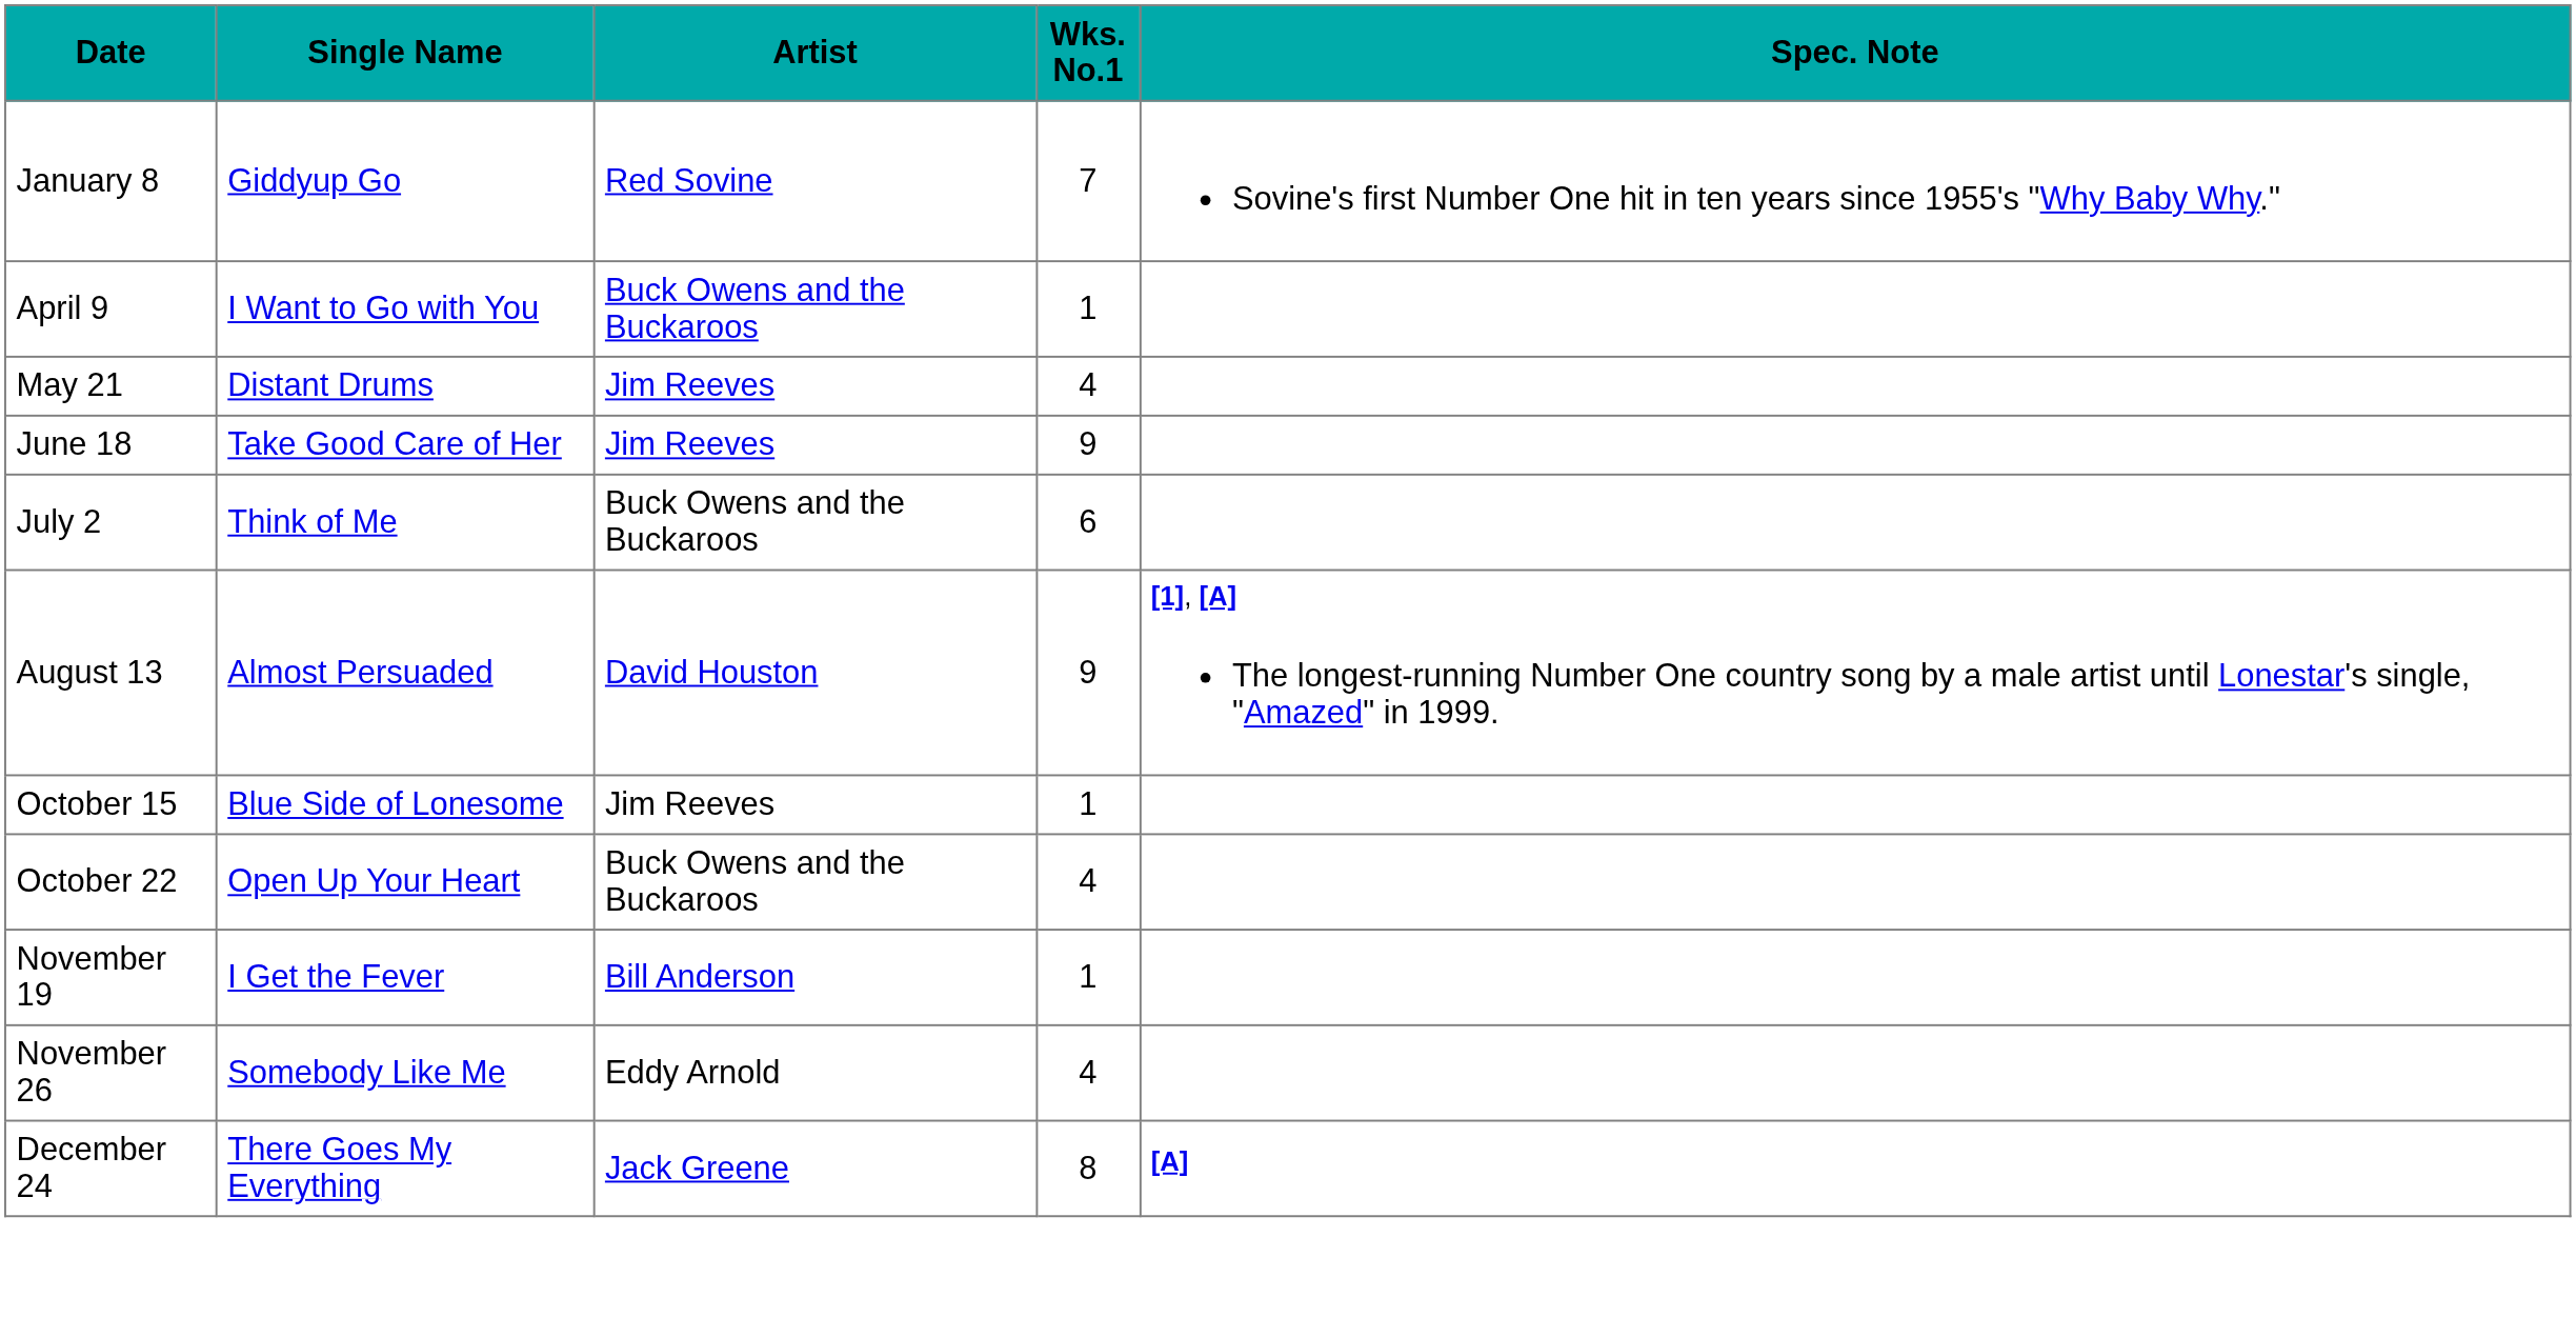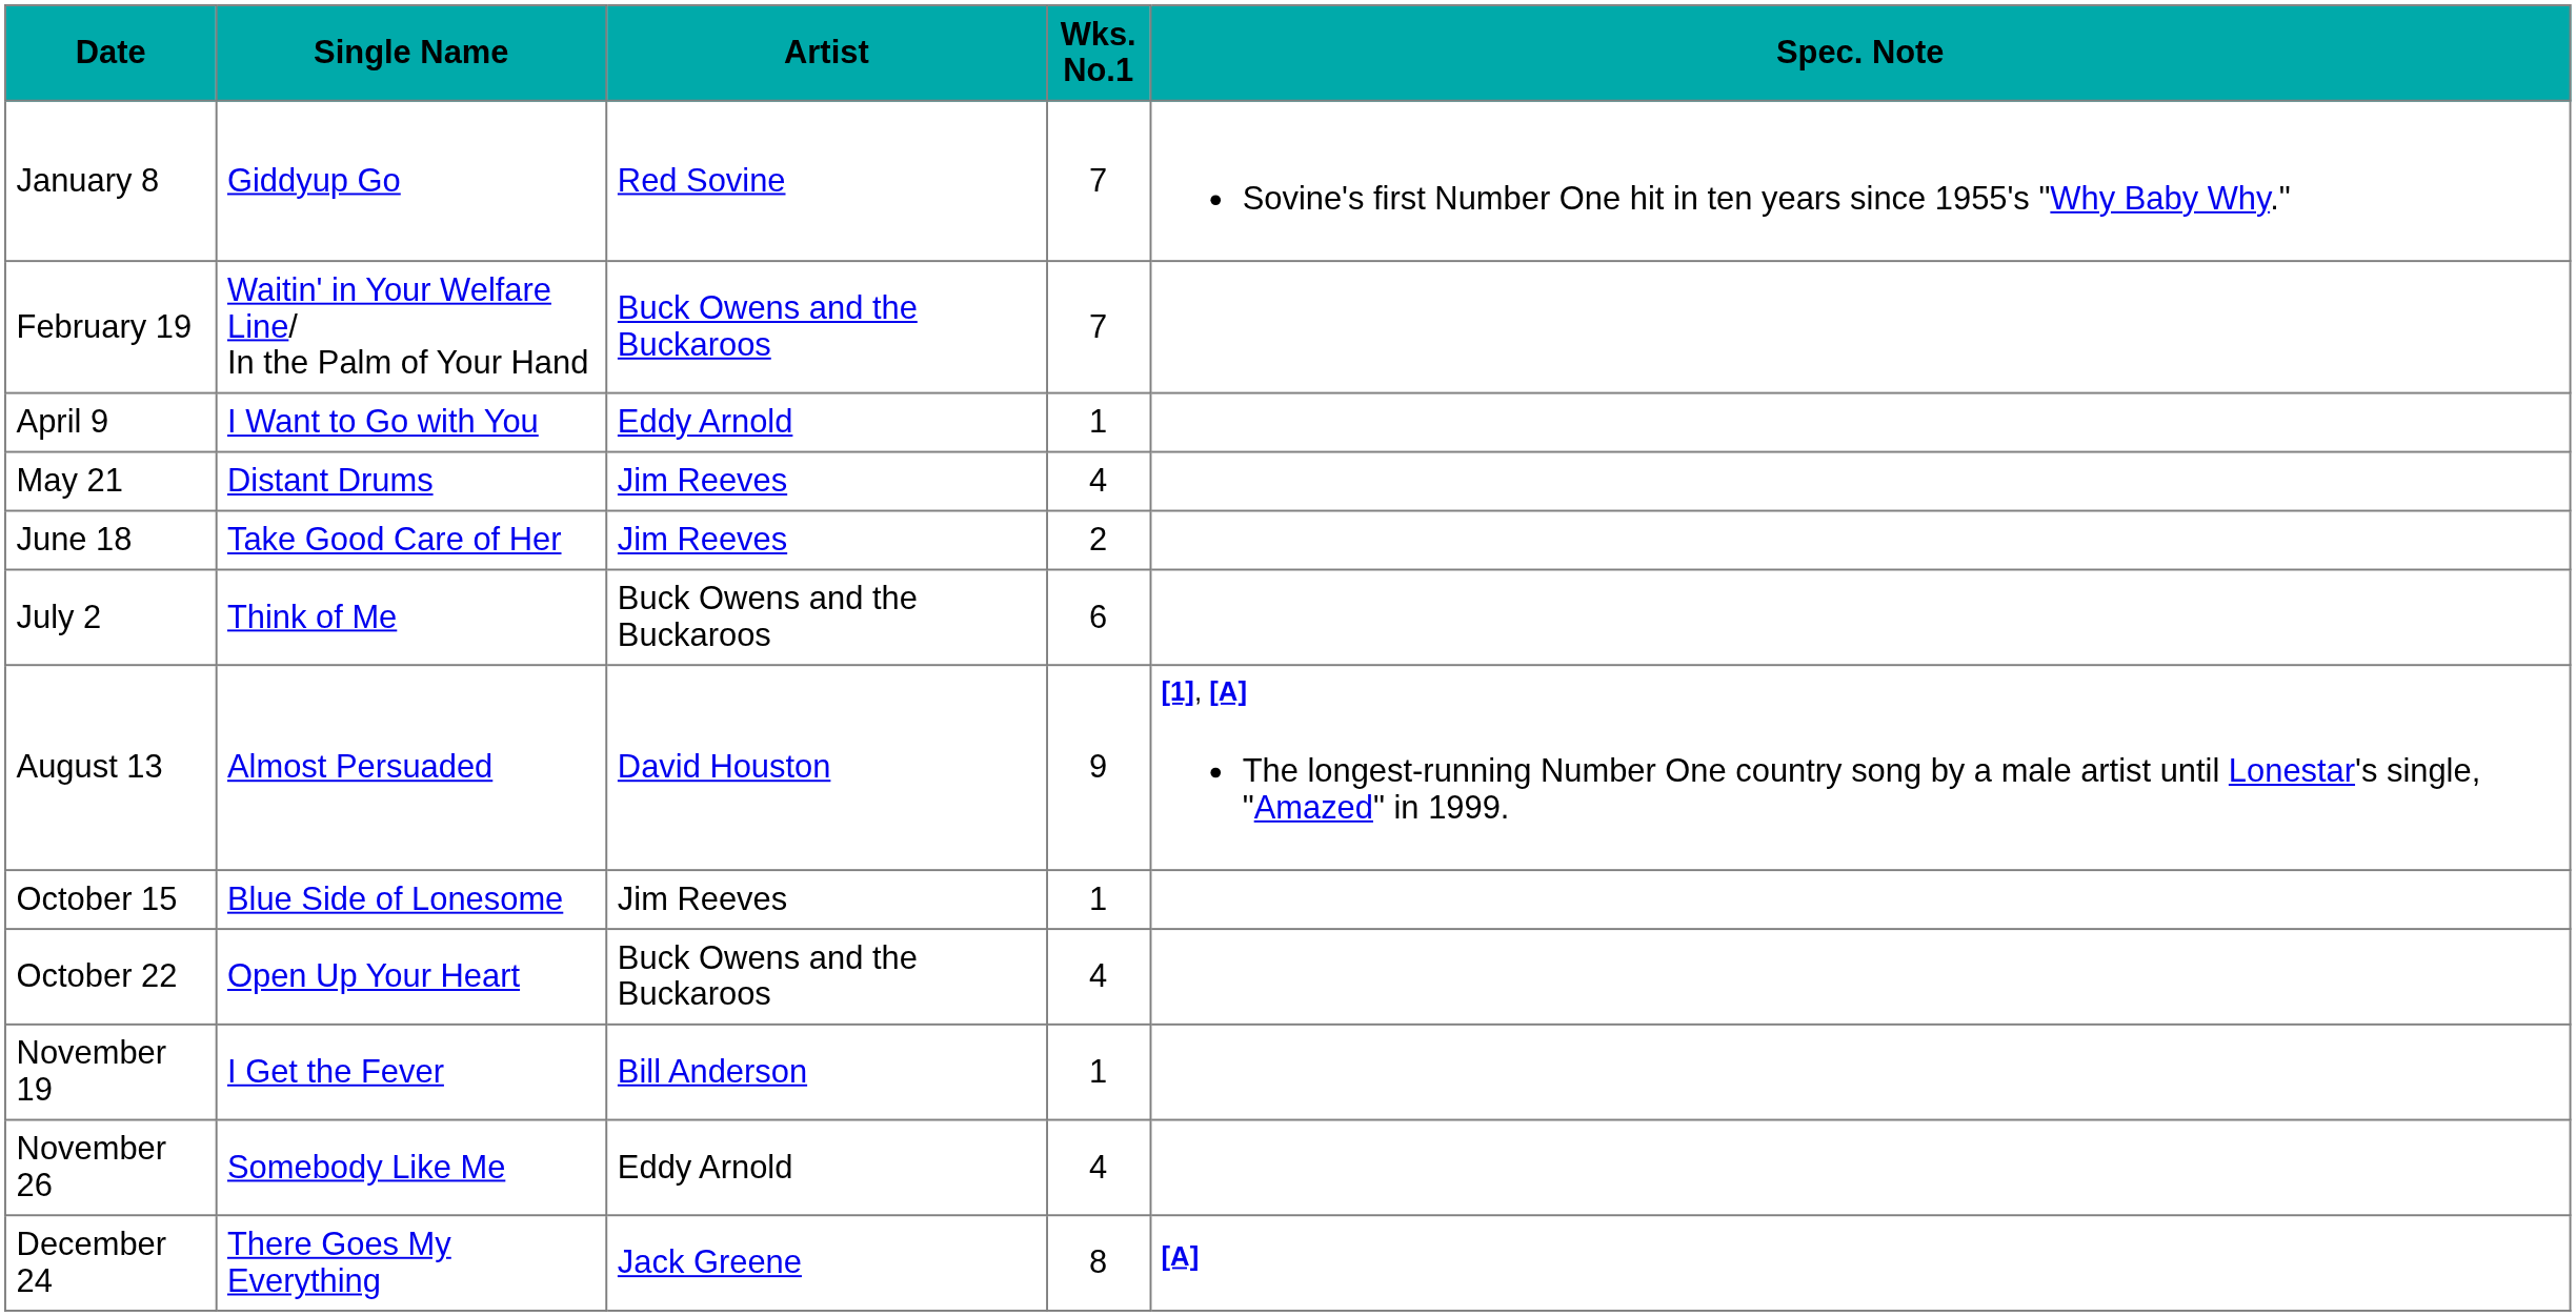 <table border="1" cellpadding="5" cellspacing="1" style="border-collapse: collapse">
 <tr style="background:#00AAAA">
 <th>Date</th>
 <th>Single Name</th>
 <th>Artist</th>
 <th width="40">Wks. No.1</th>
 <th>Spec. Note</th>
 </tr>
 <tr>
 <td>January 8</td>
 <td><a href='#'>Giddyup Go</a></td>
 <td><a href='#'>Red Sovine</a></td>
 <td align="center">7</td>
 <td><br><ul><li>Sovine's first Number One hit in ten years since 1955's "<a href='#'>Why Baby Why</a>."</li></ul></td>
 </tr>
 <tr>
+<td>February 19</td>
+<td><a href='#'>Waitin' in Your Welfare Line</a>/<br>In the Palm of Your Hand</td>
+<td><a href='#'>Buck Owens and the Buckaroos</a></td>
+<td align="center">7</td>
+<td></td>
+</tr>
+<tr>
 <td>April 9</td>
 <td><a href='#'>I Want to Go with You</a></td>
-<td><a href='#'>Buck Owens and the Buckaroos</a></td>
+<td><a href='#'>Eddy Arnold</a></td>
 <td align="center">1</td>
 <td></td>
 </tr>
 <tr>
 <td>May 21</td>
 <td><a href='#'>Distant Drums</a></td>
 <td><a href='#'>Jim Reeves</a></td>
 <td align="center">4</td>
 <td></td>
 </tr>
 <tr>
 <td>June 18</td>
 <td><a href='#'>Take Good Care of Her</a></td>
 <td><a href='#'>Jim Reeves</a></td>
-<td align="center">9</td>
+<td align="center">2</td>
 <td></td>
 </tr>
 <tr>
 <td>July 2</td>
 <td><a href='#'>Think of Me</a></td>
 <td>Buck Owens and the Buckaroos</td>
 <td align="center">6</td>
 <td></td>
 </tr>
 <tr>
 <td>August 13</td>
 <td><a href='#'>Almost Persuaded</a></td>
 <td><a href='#'>David Houston</a></td>
 <td align="center">9</td>
 <td><sup><a href='#'><strong>[1]</strong></a>, <a href='#'><strong>[A]</strong></a></sup><br><ul><li>The longest-running Number One country song by a male artist until <a href='#'>Lonestar</a>'s single, "<a href='#'>Amazed</a>" in 1999.</li></ul></td>
 </tr>
 <tr>
 <td>October 15</td>
 <td><a href='#'>Blue Side of Lonesome</a></td>
 <td>Jim Reeves</td>
 <td align="center">1</td>
 <td></td>
 </tr>
 <tr>
 <td>October 22</td>
 <td><a href='#'>Open Up Your Heart</a></td>
 <td>Buck Owens and the Buckaroos</td>
 <td align="center">4</td>
 <td></td>
 </tr>
 <tr>
 <td>November 19</td>
 <td><a href='#'>I Get the Fever</a></td>
 <td><a href='#'>Bill Anderson</a></td>
 <td align="center">1</td>
 <td></td>
 </tr>
 <tr>
 <td>November 26</td>
 <td><a href='#'>Somebody Like Me</a></td>
 <td>Eddy Arnold</td>
 <td align="center">4</td>
 <td></td>
 </tr>
 <tr>
 <td>December 24</td>
 <td><a href='#'>There Goes My Everything</a></td>
 <td><a href='#'>Jack Greene</a></td>
 <td align="center">8</td>
 <td><sup><a href='#'><strong>[A]</strong></a></sup></td>
 </tr>
 </table>
